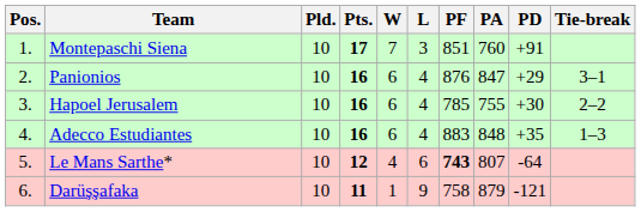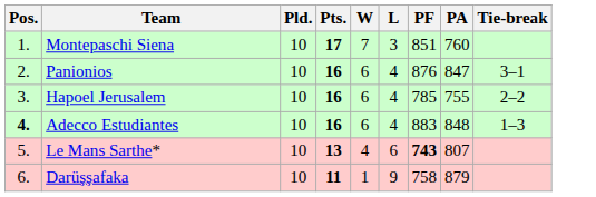 <table class="wikitable" style="text-align:center">
 <tr>
 <th width=15>Pos.</th>
 <th width=220>Team</th>
 <th width=20>Pld.</th>
 <th width=20>Pts.</th>
 <th width=20>W</th>
 <th width=20>L</th>
 <th width=20>PF</th>
 <th width=20>PA</th>
-<th width=20>PD</th>
 <th>Tie-break</th>
 </tr>
 <tr bgcolor=#ccffcc>
 <td>1.</td>
 <td align=left> <a href='#'>Montepaschi Siena</a></td>
 <td>10</td>
 <td><strong>17</strong></td>
 <td>7</td>
 <td>3</td>
 <td>851</td>
 <td>760</td>
-<td>+91</td>
 <td></td>
 </tr>
 <tr bgcolor=#ccffcc>
 <td>2.</td>
 <td align=left> <a href='#'>Panionios</a></td>
 <td>10</td>
 <td><strong>16</strong></td>
 <td>6</td>
 <td>4</td>
 <td>876</td>
 <td>847</td>
-<td>+29</td>
 <td>3–1</td>
 </tr>
 <tr bgcolor=#ccffcc>
 <td>3.</td>
 <td align=left> <a href='#'>Hapoel Jerusalem</a></td>
 <td>10</td>
 <td><strong>16</strong></td>
 <td>6</td>
 <td>4</td>
 <td>785</td>
 <td>755</td>
-<td>+30</td>
 <td>2–2</td>
 </tr>
 <tr bgcolor=#ccffcc>
-<td>4.</td>
+<td><strong>4.</strong></td>
 <td align=left> <a href='#'>Adecco Estudiantes</a></td>
 <td>10</td>
 <td><strong>16</strong></td>
 <td>6</td>
 <td>4</td>
 <td>883</td>
 <td>848</td>
-<td>+35</td>
 <td>1–3</td>
 </tr>
 <tr bgcolor=#ffcccc>
 <td>5.</td>
 <td align=left> <a href='#'>Le Mans Sarthe</a>*</td>
 <td>10</td>
-<td><strong>12</strong></td>
+<td><strong>13</strong></td>
 <td>4</td>
 <td>6</td>
 <td><strong>743</strong></td>
 <td>807</td>
-<td>-64</td>
 <td></td>
 </tr>
 <tr bgcolor=#ffcccc>
 <td>6.</td>
 <td align=left> <a href='#'>Darüşşafaka</a></td>
 <td>10</td>
 <td><strong>11</strong></td>
 <td>1</td>
 <td>9</td>
 <td>758</td>
 <td>879</td>
-<td>-121</td>
 <td></td>
 </tr>
 </table>
